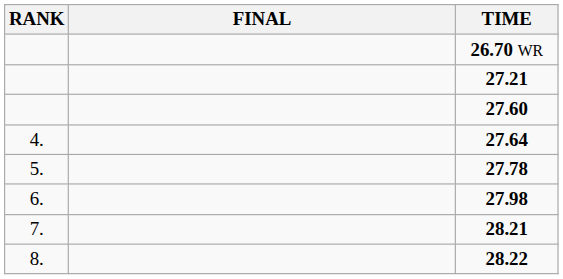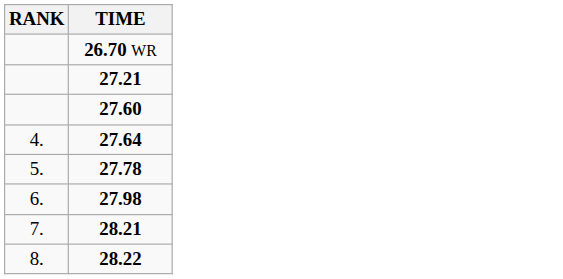 <table class="wikitable">
 <tr>
 <th>RANK</th>
-<th style="width: 20em">FINAL</th>
 <th style="width: 5em">TIME</th>
 </tr>
 <tr>
 <td align="center"></td>
-<td></td>
 <td align="center"><strong>26.70</strong> <small>WR</small></td>
 </tr>
 <tr>
 <td align="center"></td>
-<td></td>
 <td align="center"><strong>27.21</strong></td>
 </tr>
 <tr>
 <td align="center"></td>
-<td></td>
 <td align="center"><strong>27.60</strong></td>
 </tr>
 <tr>
 <td align="center">4.</td>
-<td></td>
 <td align="center"><strong>27.64</strong></td>
 </tr>
 <tr>
 <td align="center">5.</td>
-<td></td>
 <td align="center"><strong>27.78</strong></td>
 </tr>
 <tr>
 <td align="center">6.</td>
-<td></td>
 <td align="center"><strong>27.98</strong></td>
 </tr>
 <tr>
 <td align="center">7.</td>
-<td></td>
 <td align="center"><strong>28.21</strong></td>
 </tr>
 <tr>
 <td align="center">8.</td>
-<td></td>
 <td align="center"><strong>28.22</strong></td>
 </tr>
 </table>
